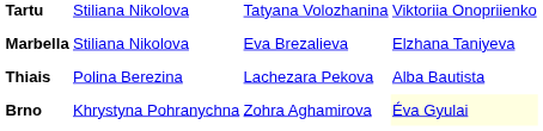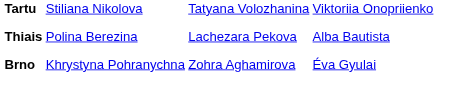 <table>
 <tr>
 <th scope=row style="text-align:left">Tartu</th>
 <td style="height:30px;"> <a href='#'>Stiliana Nikolova</a></td>
 <td style="height:30px;"> <a href='#'>Tatyana Volozhanina</a></td>
 <td style="height:30px;"> <a href='#'>Viktoriia Onopriienko</a></td>
-</tr>
-<tr>
-<th scope=row style="text-align:left">Marbella</th>
-<td style="height:30px;"> <a href='#'>Stiliana Nikolova</a></td>
-<td style="height:30px;"> <a href='#'>Eva Brezalieva</a></td>
-<td style="height:30px;"> <a href='#'>Elzhana Taniyeva</a></td>
 </tr>
 <tr>
 <th scope=row style="text-align:left">Thiais</th>
 <td style="height:30px;"> <a href='#'>Polina Berezina</a></td>
 <td style="height:30px;"> <a href='#'>Lachezara Pekova</a></td>
 <td style="height:30px;"> <a href='#'>Alba Bautista</a></td>
 </tr>
 <tr>
 <th scope=row style="text-align:left">Brno</th>
 <td style="height:30px;"> <a href='#'>Khrystyna Pohranychna</a></td>
 <td style="height:30px;"> <a href='#'>Zohra Aghamirova</a></td>
-<td style="background: lightyellow; height:30px;"> <a href='#'>Éva Gyulai</a></td>
+<td style="height:30px;"> <a href='#'>Éva Gyulai</a></td>
 </tr>
 <tr>
 </tr>
 </table>
